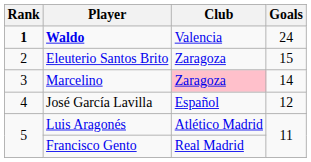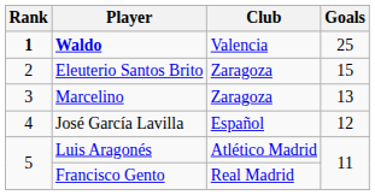 <table class="wikitable">
 <tr>
 <th>Rank</th>
 <th>Player</th>
 <th>Club</th>
 <th>Goals</th>
 </tr>
 <tr>
 <td style="text-align:center"><strong>1</strong></td>
 <td> <strong><a href='#'>Waldo</a></strong></td>
 <td><a href='#'>Valencia</a></td>
-<td style="text-align:center">24</td>
+<td style="text-align:center">25</td>
 </tr>
 <tr>
 <td style="text-align:center">2</td>
 <td> <a href='#'>Eleuterio Santos Brito</a></td>
 <td><a href='#'>Zaragoza</a></td>
 <td style="text-align:center">15</td>
 </tr>
 <tr>
 <td style="text-align:center">3</td>
 <td> <a href='#'>Marcelino</a></td>
-<td style="background: pink;"><a href='#'>Zaragoza</a></td>
-<td style="text-align:center">14</td>
+<td><a href='#'>Zaragoza</a></td>
+<td style="text-align:center">13</td>
 </tr>
 <tr>
 <td style="text-align:center">4</td>
 <td> José García Lavilla</td>
 <td><a href='#'>Español</a></td>
 <td style="text-align:center">12</td>
 </tr>
 <tr>
 <td style="text-align:center" rowspan="2">5</td>
 <td> <a href='#'>Luis Aragonés</a></td>
 <td><a href='#'>Atlético Madrid</a></td>
 <td style="text-align:center" rowspan="2">11</td>
 </tr>
 <tr>
 <td> <a href='#'>Francisco Gento</a></td>
 <td><a href='#'>Real Madrid</a></td>
 </tr>
 </table>
